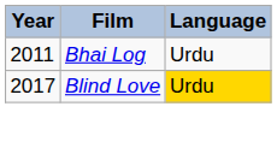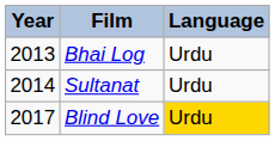 <table class="wikitable">
 <tr align="center">
 <th style="background:#B0C4DE;">Year</th>
 <th style="background:#B0C4DE;">Film</th>
 <th style="background:#B0C4DE;">Language</th>
 </tr>
 <tr>
-<td>2011</td>
+<td>2013</td>
 <td><em><a href='#'>Bhai Log</a></em></td>
+<td>Urdu</td>
+</tr>
+<tr>
+<td>2014</td>
+<td><em><a href='#'>Sultanat</a></em></td>
 <td>Urdu</td>
 </tr>
 <tr>
 <td>2017</td>
 <td><em><a href='#'>Blind Love</a></em></td>
 <td style="background: gold;">Urdu</td>
 </tr>
 </table>
